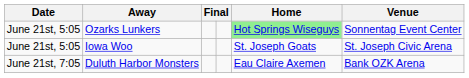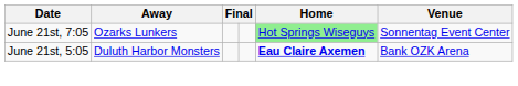 <table class="wikitable">
 <tr>
 <th>Date</th>
 <th>Away</th>
 <th colspan="2">Final</th>
 <th>Home</th>
 <th>Venue</th>
 </tr>
 <tr>
-<td>June 21st, 5:05</td>
+<td>June 21st, 7:05</td>
 <td><a href='#'>Ozarks Lunkers</a></td>
 <td></td>
 <td></td>
 <td style="background: lightgreen;"><a href='#'>Hot Springs Wiseguys</a></td>
 <td><a href='#'>Sonnentag Event Center</a></td>
 </tr>
 <tr>
 <td>June 21st, 5:05</td>
-<td><a href='#'>Iowa Woo</a></td>
-<td></td>
-<td></td>
-<td><a href='#'>St. Joseph Goats</a></td>
-<td><a href='#'>St. Joseph Civic Arena</a></td>
-</tr>
-<tr>
-<td>June 21st, 7:05</td>
 <td><a href='#'>Duluth Harbor Monsters</a></td>
 <td></td>
 <td></td>
-<td><a href='#'>Eau Claire Axemen</a></td>
+<td><strong><a href='#'>Eau Claire Axemen</a></strong></td>
 <td><a href='#'>Bank OZK Arena</a></td>
 </tr>
 </table>
